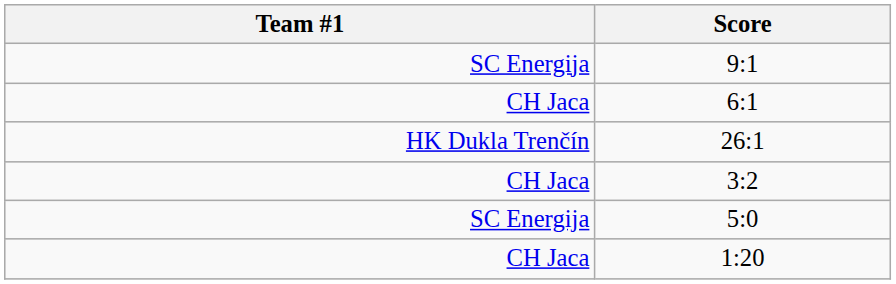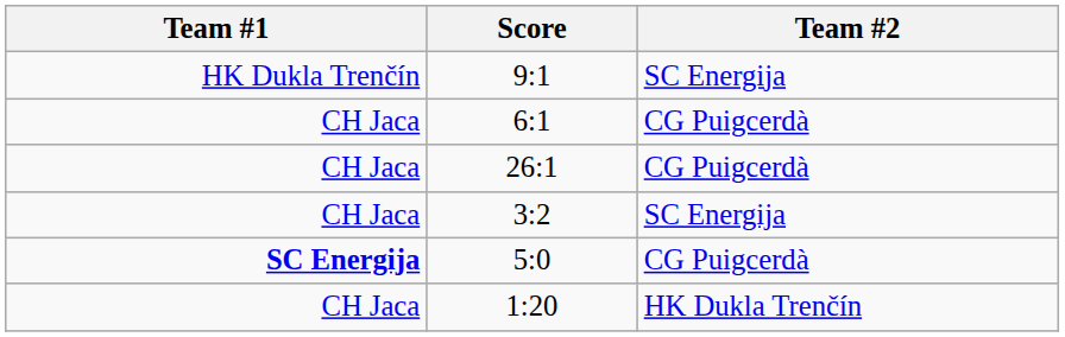 <table class="wikitable" style="text-align: center;">
 <tr>
 <th width=22%>Team #1</th>
 <th width=11%>Score</th>
+<th width=22%>Team #2</th>
 </tr>
 <tr>
-<td style="text-align: right;"><a href='#'>SC Energija</a> </td>
+<td style="text-align: right;"><a href='#'>HK Dukla Trenčín</a> </td>
 <td>9:1</td>
+<td style="text-align: left;"> <a href='#'>SC Energija</a></td>
 </tr>
 <tr>
 <td style="text-align: right;"><a href='#'>CH Jaca</a> </td>
 <td>6:1</td>
+<td style="text-align: left;"> <a href='#'>CG Puigcerdà</a></td>
 </tr>
 <tr>
-<td style="text-align: right;"><a href='#'>HK Dukla Trenčín</a> </td>
+<td style="text-align: right;"><a href='#'>CH Jaca</a> </td>
 <td>26:1</td>
+<td style="text-align: left;"> <a href='#'>CG Puigcerdà</a></td>
 </tr>
 <tr>
 <td style="text-align: right;"><a href='#'>CH Jaca</a> </td>
 <td>3:2</td>
+<td style="text-align: left;"> <a href='#'>SC Energija</a></td>
 </tr>
 <tr>
-<td style="text-align: right;"><a href='#'>SC Energija</a> </td>
+<td style="text-align: right;"><strong><a href='#'>SC Energija</a> </strong></td>
 <td>5:0</td>
+<td style="text-align: left;"> <a href='#'>CG Puigcerdà</a></td>
 </tr>
 <tr>
 <td style="text-align: right;"><a href='#'>CH Jaca</a> </td>
 <td>1:20</td>
+<td style="text-align: left;"> <a href='#'>HK Dukla Trenčín</a></td>
 </tr>
 </table>
